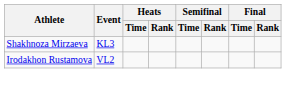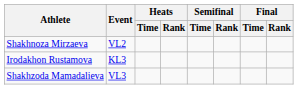 <table class="wikitable" style="font-size:90%">
 <tr>
 <th rowspan="2">Athlete</th>
 <th rowspan="2">Event</th>
 <th colspan="2">Heats</th>
 <th colspan="2">Semifinal</th>
 <th colspan="2">Final</th>
 </tr>
 <tr>
 <th>Time</th>
 <th>Rank</th>
 <th>Time</th>
 <th>Rank</th>
 <th>Time</th>
 <th>Rank</th>
 </tr>
 <tr align=center>
 <td align=left><a href='#'>Shakhnoza Mirzaeva</a></td>
+<td align=left><a href='#'>VL2</a></td>
+<td></td>
+<td></td>
+<td></td>
+<td></td>
+<td></td>
+<td></td>
+</tr>
+<tr align=center>
+<td align=left><a href='#'>Irodakhon Rustamova</a></td>
 <td align=left><a href='#'>KL3</a></td>
 <td></td>
 <td></td>
 <td></td>
 <td></td>
 <td></td>
 <td></td>
 </tr>
 <tr align=center>
-<td align=left><a href='#'>Irodakhon Rustamova</a></td>
-<td align=left><a href='#'>VL2</a></td>
+<td align=left><a href='#'>Shakhzoda Mamadalieva</a></td>
+<td align=left><a href='#'>VL3</a></td>
 <td></td>
 <td></td>
 <td></td>
 <td></td>
 <td></td>
 <td></td>
 </tr>
 </table>
